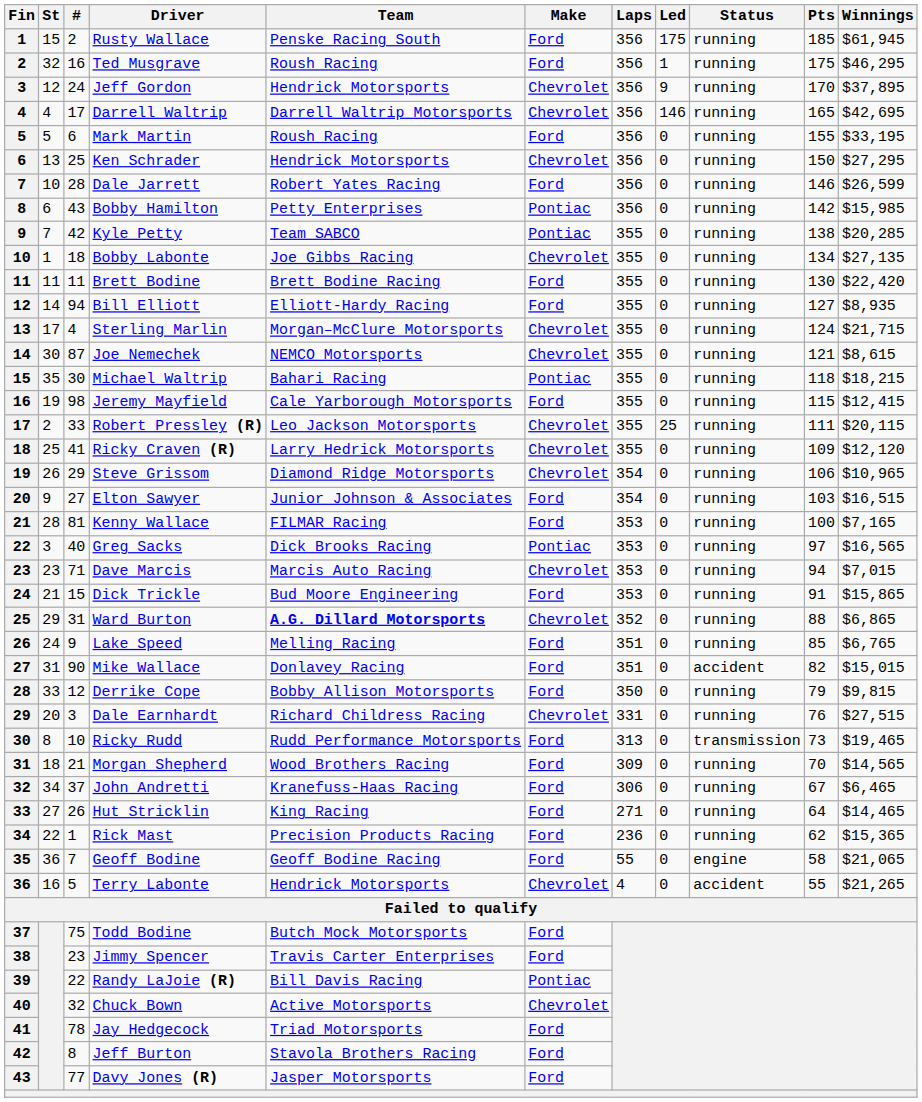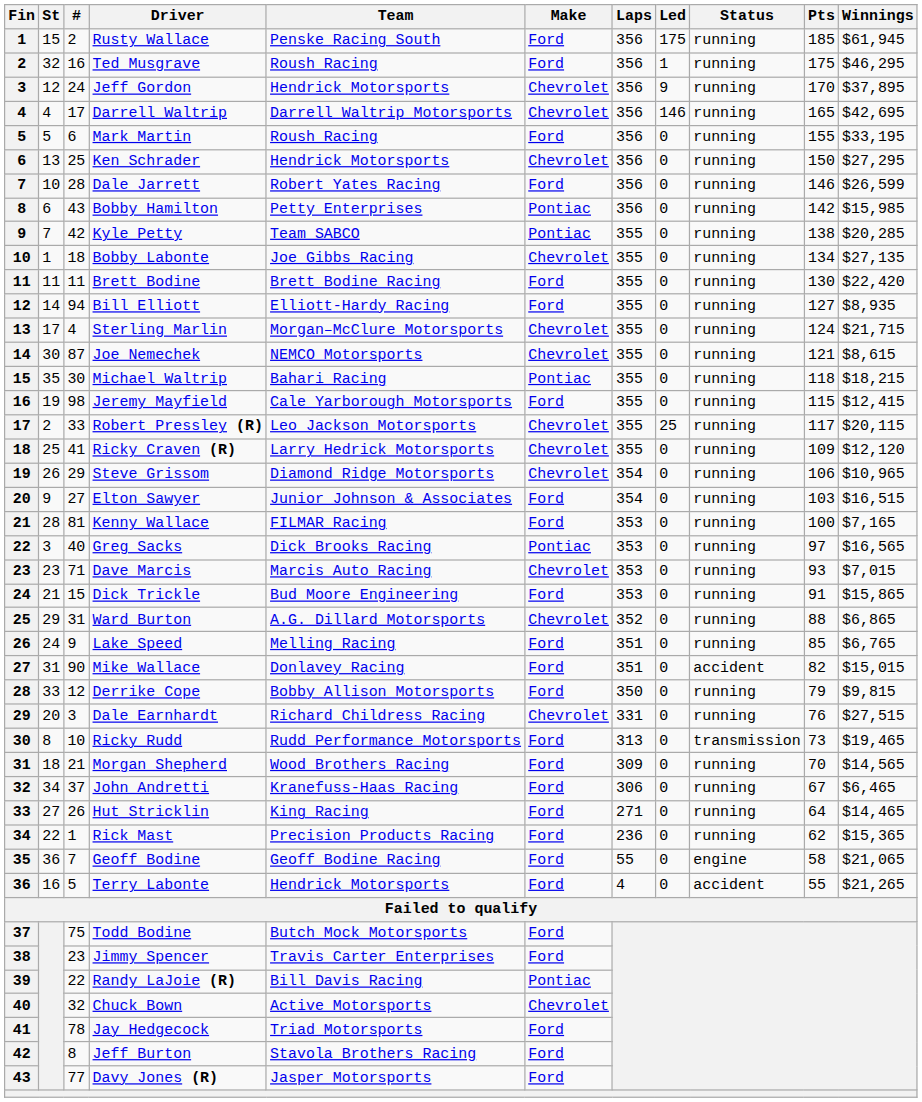 <table class="wikitable" style="font-size:95%">
 <tr>
 <th>Fin</th>
 <th>St</th>
 <th>#</th>
 <th>Driver</th>
 <th>Team</th>
 <th>Make</th>
 <th>Laps</th>
 <th>Led</th>
 <th>Status</th>
 <th>Pts</th>
 <th>Winnings</th>
 </tr>
 <tr>
 <th>1</th>
 <td>15</td>
 <td>2</td>
 <td><a href='#'>Rusty Wallace</a></td>
 <td><a href='#'>Penske Racing South</a></td>
 <td><a href='#'>Ford</a></td>
 <td>356</td>
 <td>175</td>
 <td>running</td>
 <td>185</td>
 <td>$61,945</td>
 </tr>
 <tr>
 <th>2</th>
 <td>32</td>
 <td>16</td>
 <td><a href='#'>Ted Musgrave</a></td>
 <td><a href='#'>Roush Racing</a></td>
 <td><a href='#'>Ford</a></td>
 <td>356</td>
 <td>1</td>
 <td>running</td>
 <td>175</td>
 <td>$46,295</td>
 </tr>
 <tr>
 <th>3</th>
 <td>12</td>
 <td>24</td>
 <td><a href='#'>Jeff Gordon</a></td>
 <td><a href='#'>Hendrick Motorsports</a></td>
 <td><a href='#'>Chevrolet</a></td>
 <td>356</td>
 <td>9</td>
 <td>running</td>
 <td>170</td>
 <td>$37,895</td>
 </tr>
 <tr>
 <th>4</th>
 <td>4</td>
 <td>17</td>
 <td><a href='#'>Darrell Waltrip</a></td>
 <td><a href='#'>Darrell Waltrip Motorsports</a></td>
 <td><a href='#'>Chevrolet</a></td>
 <td>356</td>
 <td>146</td>
 <td>running</td>
 <td>165</td>
 <td>$42,695</td>
 </tr>
 <tr>
 <th>5</th>
 <td>5</td>
 <td>6</td>
 <td><a href='#'>Mark Martin</a></td>
 <td><a href='#'>Roush Racing</a></td>
 <td><a href='#'>Ford</a></td>
 <td>356</td>
 <td>0</td>
 <td>running</td>
 <td>155</td>
 <td>$33,195</td>
 </tr>
 <tr>
 <th>6</th>
 <td>13</td>
 <td>25</td>
 <td><a href='#'>Ken Schrader</a></td>
 <td><a href='#'>Hendrick Motorsports</a></td>
 <td><a href='#'>Chevrolet</a></td>
 <td>356</td>
 <td>0</td>
 <td>running</td>
 <td>150</td>
 <td>$27,295</td>
 </tr>
 <tr>
 <th>7</th>
 <td>10</td>
 <td>28</td>
 <td><a href='#'>Dale Jarrett</a></td>
 <td><a href='#'>Robert Yates Racing</a></td>
 <td><a href='#'>Ford</a></td>
 <td>356</td>
 <td>0</td>
 <td>running</td>
 <td>146</td>
 <td>$26,599</td>
 </tr>
 <tr>
 <th>8</th>
 <td>6</td>
 <td>43</td>
 <td><a href='#'>Bobby Hamilton</a></td>
 <td><a href='#'>Petty Enterprises</a></td>
 <td><a href='#'>Pontiac</a></td>
 <td>356</td>
 <td>0</td>
 <td>running</td>
 <td>142</td>
 <td>$15,985</td>
 </tr>
 <tr>
 <th>9</th>
 <td>7</td>
 <td>42</td>
 <td><a href='#'>Kyle Petty</a></td>
 <td><a href='#'>Team SABCO</a></td>
 <td><a href='#'>Pontiac</a></td>
 <td>355</td>
 <td>0</td>
 <td>running</td>
 <td>138</td>
 <td>$20,285</td>
 </tr>
 <tr>
 <th>10</th>
 <td>1</td>
 <td>18</td>
 <td><a href='#'>Bobby Labonte</a></td>
 <td><a href='#'>Joe Gibbs Racing</a></td>
 <td><a href='#'>Chevrolet</a></td>
 <td>355</td>
 <td>0</td>
 <td>running</td>
 <td>134</td>
 <td>$27,135</td>
 </tr>
 <tr>
 <th>11</th>
 <td>11</td>
 <td>11</td>
 <td><a href='#'>Brett Bodine</a></td>
 <td><a href='#'>Brett Bodine Racing</a></td>
 <td><a href='#'>Ford</a></td>
 <td>355</td>
 <td>0</td>
 <td>running</td>
 <td>130</td>
 <td>$22,420</td>
 </tr>
 <tr>
 <th>12</th>
 <td>14</td>
 <td>94</td>
 <td><a href='#'>Bill Elliott</a></td>
 <td><a href='#'>Elliott-Hardy Racing</a></td>
 <td><a href='#'>Ford</a></td>
 <td>355</td>
 <td>0</td>
 <td>running</td>
 <td>127</td>
 <td>$8,935</td>
 </tr>
 <tr>
 <th>13</th>
 <td>17</td>
 <td>4</td>
 <td><a href='#'>Sterling Marlin</a></td>
 <td><a href='#'>Morgan–McClure Motorsports</a></td>
 <td><a href='#'>Chevrolet</a></td>
 <td>355</td>
 <td>0</td>
 <td>running</td>
 <td>124</td>
 <td>$21,715</td>
 </tr>
 <tr>
 <th>14</th>
 <td>30</td>
 <td>87</td>
 <td><a href='#'>Joe Nemechek</a></td>
 <td><a href='#'>NEMCO Motorsports</a></td>
 <td><a href='#'>Chevrolet</a></td>
 <td>355</td>
 <td>0</td>
 <td>running</td>
 <td>121</td>
 <td>$8,615</td>
 </tr>
 <tr>
 <th>15</th>
 <td>35</td>
 <td>30</td>
 <td><a href='#'>Michael Waltrip</a></td>
 <td><a href='#'>Bahari Racing</a></td>
 <td><a href='#'>Pontiac</a></td>
 <td>355</td>
 <td>0</td>
 <td>running</td>
 <td>118</td>
 <td>$18,215</td>
 </tr>
 <tr>
 <th>16</th>
 <td>19</td>
 <td>98</td>
 <td><a href='#'>Jeremy Mayfield</a></td>
 <td><a href='#'>Cale Yarborough Motorsports</a></td>
 <td><a href='#'>Ford</a></td>
 <td>355</td>
 <td>0</td>
 <td>running</td>
 <td>115</td>
 <td>$12,415</td>
 </tr>
 <tr>
 <th>17</th>
 <td>2</td>
 <td>33</td>
 <td><a href='#'>Robert Pressley</a> <strong>(R)</strong></td>
 <td><a href='#'>Leo Jackson Motorsports</a></td>
 <td><a href='#'>Chevrolet</a></td>
 <td>355</td>
 <td>25</td>
 <td>running</td>
-<td>111</td>
+<td>117</td>
 <td>$20,115</td>
 </tr>
 <tr>
 <th>18</th>
 <td>25</td>
 <td>41</td>
 <td><a href='#'>Ricky Craven</a> <strong>(R)</strong></td>
 <td><a href='#'>Larry Hedrick Motorsports</a></td>
 <td><a href='#'>Chevrolet</a></td>
 <td>355</td>
 <td>0</td>
 <td>running</td>
 <td>109</td>
 <td>$12,120</td>
 </tr>
 <tr>
 <th>19</th>
 <td>26</td>
 <td>29</td>
 <td><a href='#'>Steve Grissom</a></td>
 <td><a href='#'>Diamond Ridge Motorsports</a></td>
 <td><a href='#'>Chevrolet</a></td>
 <td>354</td>
 <td>0</td>
 <td>running</td>
 <td>106</td>
 <td>$10,965</td>
 </tr>
 <tr>
 <th>20</th>
 <td>9</td>
 <td>27</td>
 <td><a href='#'>Elton Sawyer</a></td>
 <td><a href='#'>Junior Johnson & Associates</a></td>
 <td><a href='#'>Ford</a></td>
 <td>354</td>
 <td>0</td>
 <td>running</td>
 <td>103</td>
 <td>$16,515</td>
 </tr>
 <tr>
 <th>21</th>
 <td>28</td>
 <td>81</td>
 <td><a href='#'>Kenny Wallace</a></td>
 <td><a href='#'>FILMAR Racing</a></td>
 <td><a href='#'>Ford</a></td>
 <td>353</td>
 <td>0</td>
 <td>running</td>
 <td>100</td>
 <td>$7,165</td>
 </tr>
 <tr>
 <th>22</th>
 <td>3</td>
 <td>40</td>
 <td><a href='#'>Greg Sacks</a></td>
 <td><a href='#'>Dick Brooks Racing</a></td>
 <td><a href='#'>Pontiac</a></td>
 <td>353</td>
 <td>0</td>
 <td>running</td>
 <td>97</td>
 <td>$16,565</td>
 </tr>
 <tr>
 <th>23</th>
 <td>23</td>
 <td>71</td>
 <td><a href='#'>Dave Marcis</a></td>
 <td><a href='#'>Marcis Auto Racing</a></td>
 <td><a href='#'>Chevrolet</a></td>
 <td>353</td>
 <td>0</td>
 <td>running</td>
-<td>94</td>
+<td>93</td>
 <td>$7,015</td>
 </tr>
 <tr>
 <th>24</th>
 <td>21</td>
 <td>15</td>
 <td><a href='#'>Dick Trickle</a></td>
 <td><a href='#'>Bud Moore Engineering</a></td>
 <td><a href='#'>Ford</a></td>
 <td>353</td>
 <td>0</td>
 <td>running</td>
 <td>91</td>
 <td>$15,865</td>
 </tr>
 <tr>
 <th>25</th>
 <td>29</td>
 <td>31</td>
 <td><a href='#'>Ward Burton</a></td>
-<td><strong><a href='#'>A.G. Dillard Motorsports</a></strong></td>
+<td><a href='#'>A.G. Dillard Motorsports</a></td>
 <td><a href='#'>Chevrolet</a></td>
 <td>352</td>
 <td>0</td>
 <td>running</td>
 <td>88</td>
 <td>$6,865</td>
 </tr>
 <tr>
 <th>26</th>
 <td>24</td>
 <td>9</td>
 <td><a href='#'>Lake Speed</a></td>
 <td><a href='#'>Melling Racing</a></td>
 <td><a href='#'>Ford</a></td>
 <td>351</td>
 <td>0</td>
 <td>running</td>
 <td>85</td>
 <td>$6,765</td>
 </tr>
 <tr>
 <th>27</th>
 <td>31</td>
 <td>90</td>
 <td><a href='#'>Mike Wallace</a></td>
 <td><a href='#'>Donlavey Racing</a></td>
 <td><a href='#'>Ford</a></td>
 <td>351</td>
 <td>0</td>
 <td>accident</td>
 <td>82</td>
 <td>$15,015</td>
 </tr>
 <tr>
 <th>28</th>
 <td>33</td>
 <td>12</td>
 <td><a href='#'>Derrike Cope</a></td>
 <td><a href='#'>Bobby Allison Motorsports</a></td>
 <td><a href='#'>Ford</a></td>
 <td>350</td>
 <td>0</td>
 <td>running</td>
 <td>79</td>
 <td>$9,815</td>
 </tr>
 <tr>
 <th>29</th>
 <td>20</td>
 <td>3</td>
 <td><a href='#'>Dale Earnhardt</a></td>
 <td><a href='#'>Richard Childress Racing</a></td>
 <td><a href='#'>Chevrolet</a></td>
 <td>331</td>
 <td>0</td>
 <td>running</td>
 <td>76</td>
 <td>$27,515</td>
 </tr>
 <tr>
 <th>30</th>
 <td>8</td>
 <td>10</td>
 <td><a href='#'>Ricky Rudd</a></td>
 <td><a href='#'>Rudd Performance Motorsports</a></td>
 <td><a href='#'>Ford</a></td>
 <td>313</td>
 <td>0</td>
 <td>transmission</td>
 <td>73</td>
 <td>$19,465</td>
 </tr>
 <tr>
 <th>31</th>
 <td>18</td>
 <td>21</td>
 <td><a href='#'>Morgan Shepherd</a></td>
 <td><a href='#'>Wood Brothers Racing</a></td>
 <td><a href='#'>Ford</a></td>
 <td>309</td>
 <td>0</td>
 <td>running</td>
 <td>70</td>
 <td>$14,565</td>
 </tr>
 <tr>
 <th>32</th>
 <td>34</td>
 <td>37</td>
 <td><a href='#'>John Andretti</a></td>
 <td><a href='#'>Kranefuss-Haas Racing</a></td>
 <td><a href='#'>Ford</a></td>
 <td>306</td>
 <td>0</td>
 <td>running</td>
 <td>67</td>
 <td>$6,465</td>
 </tr>
 <tr>
 <th>33</th>
 <td>27</td>
 <td>26</td>
 <td><a href='#'>Hut Stricklin</a></td>
 <td><a href='#'>King Racing</a></td>
 <td><a href='#'>Ford</a></td>
 <td>271</td>
 <td>0</td>
 <td>running</td>
 <td>64</td>
 <td>$14,465</td>
 </tr>
 <tr>
 <th>34</th>
 <td>22</td>
 <td>1</td>
 <td><a href='#'>Rick Mast</a></td>
 <td><a href='#'>Precision Products Racing</a></td>
 <td><a href='#'>Ford</a></td>
 <td>236</td>
 <td>0</td>
 <td>running</td>
 <td>62</td>
 <td>$15,365</td>
 </tr>
 <tr>
 <th>35</th>
 <td>36</td>
 <td>7</td>
 <td><a href='#'>Geoff Bodine</a></td>
 <td><a href='#'>Geoff Bodine Racing</a></td>
 <td><a href='#'>Ford</a></td>
 <td>55</td>
 <td>0</td>
 <td>engine</td>
 <td>58</td>
 <td>$21,065</td>
 </tr>
 <tr>
 <th>36</th>
 <td>16</td>
 <td>5</td>
 <td><a href='#'>Terry Labonte</a></td>
 <td><a href='#'>Hendrick Motorsports</a></td>
-<td><a href='#'>Chevrolet</a></td>
+<td><a href='#'>Ford</a></td>
 <td>4</td>
 <td>0</td>
 <td>accident</td>
 <td>55</td>
 <td>$21,265</td>
 </tr>
 <tr>
 <th colspan="11">Failed to qualify</th>
 </tr>
 <tr>
 <th>37</th>
 <th rowspan="7"></th>
 <td>75</td>
 <td><a href='#'>Todd Bodine</a></td>
 <td><a href='#'>Butch Mock Motorsports</a></td>
 <td><a href='#'>Ford</a></td>
 <th colspan="5" rowspan="7"></th>
 </tr>
 <tr>
 <th>38</th>
 <td>23</td>
 <td><a href='#'>Jimmy Spencer</a></td>
 <td><a href='#'>Travis Carter Enterprises</a></td>
 <td><a href='#'>Ford</a></td>
 </tr>
 <tr>
 <th>39</th>
 <td>22</td>
 <td><a href='#'>Randy LaJoie</a> <strong>(R)</strong></td>
 <td><a href='#'>Bill Davis Racing</a></td>
 <td><a href='#'>Pontiac</a></td>
 </tr>
 <tr>
 <th>40</th>
 <td>32</td>
 <td><a href='#'>Chuck Bown</a></td>
 <td><a href='#'>Active Motorsports</a></td>
 <td><a href='#'>Chevrolet</a></td>
 </tr>
 <tr>
 <th>41</th>
 <td>78</td>
 <td><a href='#'>Jay Hedgecock</a></td>
 <td><a href='#'>Triad Motorsports</a></td>
 <td><a href='#'>Ford</a></td>
 </tr>
 <tr>
 <th>42</th>
 <td>8</td>
 <td><a href='#'>Jeff Burton</a></td>
 <td><a href='#'>Stavola Brothers Racing</a></td>
 <td><a href='#'>Ford</a></td>
 </tr>
 <tr>
 <th>43</th>
 <td>77</td>
 <td><a href='#'>Davy Jones</a> <strong>(R)</strong></td>
 <td><a href='#'>Jasper Motorsports</a></td>
 <td><a href='#'>Ford</a></td>
 </tr>
 <tr>
 <th colspan="11"></th>
 </tr>
 </table>
